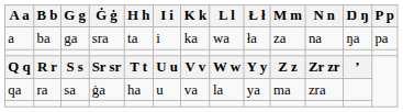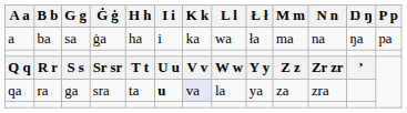 <table class="wikitable">
 <tr>
 <th>A a</th>
 <th>B b</th>
 <th>G g</th>
 <th>Ġ ġ</th>
 <th>H h</th>
 <th>I i</th>
 <th>K k</th>
 <th>L l</th>
 <th>Ł ł</th>
 <th>M m</th>
 <th>N n</th>
 <th>Ŋ ŋ</th>
 <th>P p</th>
 </tr>
 <tr>
 <td>a</td>
 <td>ba</td>
-<td>ga</td>
-<td>sra</td>
-<td>ta</td>
+<td>sa</td>
+<td>ġa</td>
+<td>ha</td>
 <td>i</td>
 <td>ka</td>
 <td>wa</td>
 <td>ła</td>
-<td>za</td>
+<td>ma</td>
 <td>na</td>
 <td>ŋa</td>
 <td>pa</td>
 </tr>
 <tr>
 <td></td>
 <td></td>
 <td></td>
 <td></td>
 <td></td>
 <td></td>
 <td></td>
 <td></td>
 <td></td>
 <td></td>
 <td></td>
 <td></td>
 <td></td>
 </tr>
 <tr>
 <th>Q q</th>
 <th>R r</th>
 <th>S s</th>
 <th>Sr sr</th>
 <th>T t</th>
 <th>U u</th>
 <th>V v</th>
 <th>W w</th>
 <th>Y y</th>
 <th>Z z</th>
 <th>Zr zr</th>
 <th>ʼ</th>
 <td rowspan="3"></td>
 </tr>
 <tr>
 <td>qa</td>
 <td>ra</td>
-<td>sa</td>
-<td>ġa</td>
-<td>ha</td>
-<td>u</td>
-<td>va</td>
+<td>ga</td>
+<td>sra</td>
+<td>ta</td>
+<td><strong>u</strong></td>
+<td style="background: lavender;">va</td>
 <td>la</td>
 <td>ya</td>
-<td>ma</td>
+<td>za</td>
 <td>zra</td>
 <td></td>
 </tr>
 <tr>
 <td></td>
 <td></td>
 <td></td>
 <td></td>
 <td></td>
 <td></td>
 <td></td>
 <td></td>
 <td></td>
 <td></td>
 <td></td>
 <td></td>
 </tr>
 </table>
